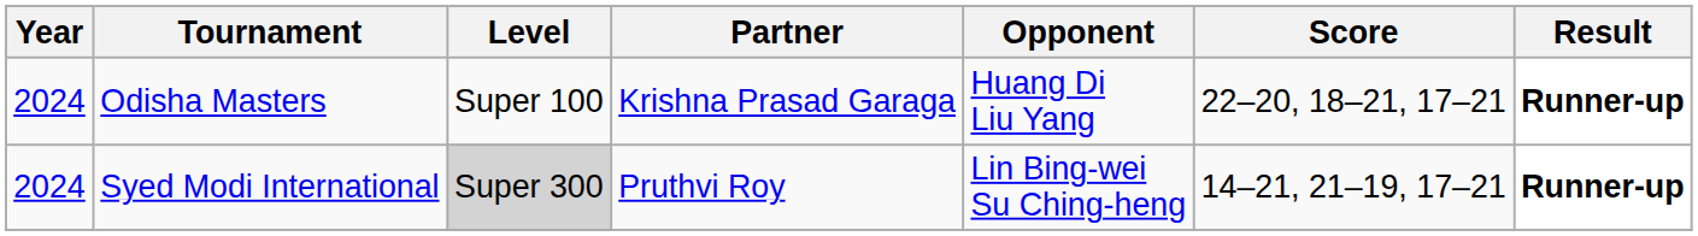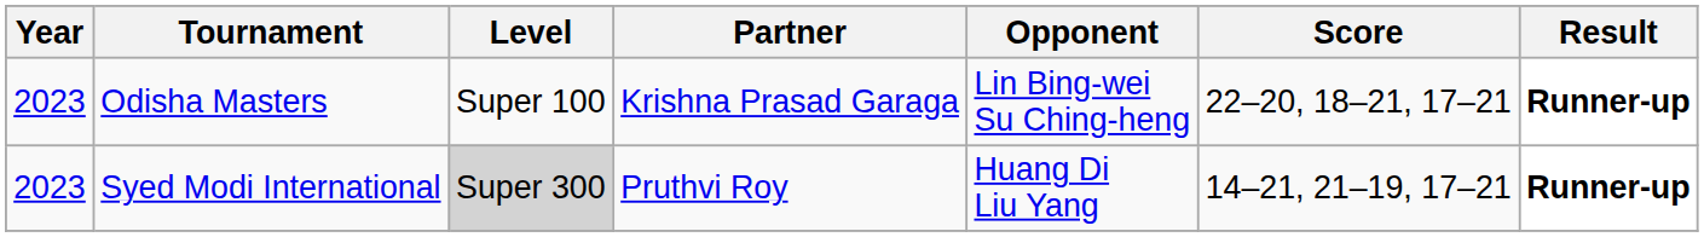 <table class="sortable wikitable" style="font-size: 90%;">
 <tr>
 <th>Year</th>
 <th>Tournament</th>
 <th>Level</th>
 <th>Partner</th>
 <th>Opponent</th>
 <th>Score</th>
 <th>Result</th>
 </tr>
 <tr>
-<td align="center"><a href='#'>2024</a></td>
+<td align="center"><a href='#'>2023</a></td>
 <td align="left"><a href='#'>Odisha Masters</a></td>
 <td align="left">Super 100</td>
 <td align="left"> <a href='#'>Krishna Prasad Garaga</a></td>
-<td align="left"> <a href='#'>Huang Di</a><br> <a href='#'>Liu Yang</a></td>
+<td align="left"> <a href='#'>Lin Bing-wei</a><br> <a href='#'>Su Ching-heng</a></td>
 <td align="left">22–20, 18–21, 17–21</td>
 <td style="text-align:left; background:white"> <strong>Runner-up</strong></td>
 </tr>
 <tr>
-<td align="center"><a href='#'>2024</a></td>
+<td align="center"><a href='#'>2023</a></td>
 <td align="left"><a href='#'>Syed Modi International</a></td>
 <td align="left" style="background: lightgrey;">Super 300</td>
 <td align="left"> <a href='#'>Pruthvi Roy</a></td>
-<td align="left"> <a href='#'>Lin Bing-wei</a><br> <a href='#'>Su Ching-heng</a></td>
+<td align="left"> <a href='#'>Huang Di</a><br> <a href='#'>Liu Yang</a></td>
 <td align="left">14–21, 21–19, 17–21</td>
 <td style="text-align:left; background:white"> <strong>Runner-up</strong></td>
 </tr>
 </table>
